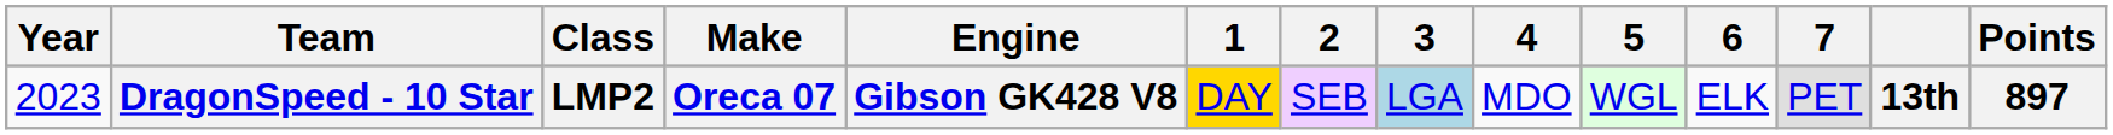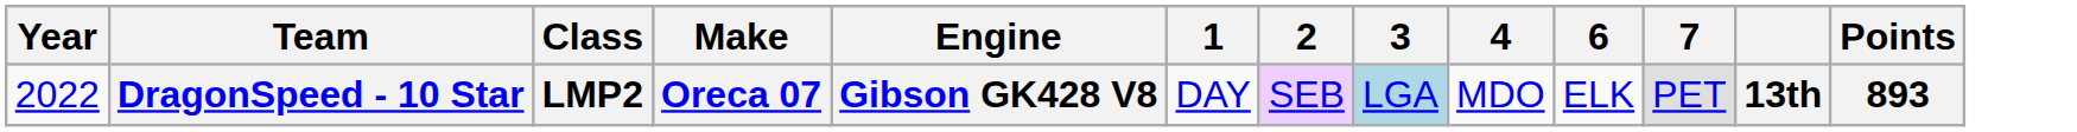 <table class="wikitable" style="text-align:center; font-size:85%">
 <tr>
 <th>Year</th>
 <th>Team</th>
 <th>Class</th>
 <th>Make</th>
 <th>Engine</th>
 <th>1</th>
 <th>2</th>
 <th>3</th>
 <th>4</th>
-<th>5</th>
 <th>6</th>
 <th>7</th>
 <th></th>
 <th>Points</th>
 </tr>
 <tr>
-<td><a href='#'>2023</a></td>
+<td><a href='#'>2022</a></td>
 <th nowrap><a href='#'>DragonSpeed - 10 Star</a></th>
 <th>LMP2</th>
 <th nowrap><a href='#'>Oreca 07</a></th>
 <th nowrap><a href='#'>Gibson</a> GK428 V8</th>
-<td style="background: gold;"><a href='#'>DAY</a></td>
+<td><a href='#'>DAY</a></td>
 <td style="background:#EFCFFF;"><a href='#'>SEB</a><br></td>
 <td style="background: lightblue;"><a href='#'>LGA</a></td>
 <td><a href='#'>MDO</a></td>
-<td style="background:#DFFFDF;"><a href='#'>WGL</a><br></td>
 <td><a href='#'>ELK</a></td>
 <td style="background:#DFDFDF;"><a href='#'>PET</a><br></td>
 <th>13th</th>
-<th>897</th>
+<th>893</th>
 </tr>
 </table>
